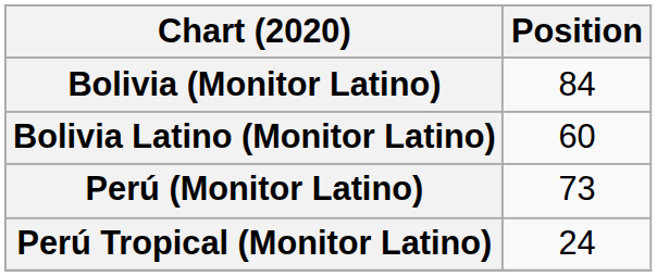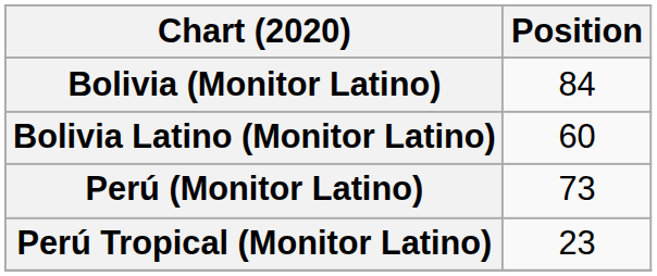 <table class="wikitable plainrowheaders sortable" style="text-align:center">
 <tr>
 <th scope="col">Chart (2020)</th>
 <th scope="col">Position</th>
 </tr>
 <tr>
 <th scope="row">Bolivia (Monitor Latino)</th>
 <td>84</td>
 </tr>
 <tr>
 <th scope="row">Bolivia Latino (Monitor Latino)</th>
 <td>60</td>
 </tr>
 <tr>
 <th scope="row">Perú (Monitor Latino)</th>
 <td>73</td>
 </tr>
 <tr>
 <th scope="row">Perú Tropical (Monitor Latino)</th>
-<td>24</td>
+<td>23</td>
 </tr>
 <tr>
 </tr>
 </table>
